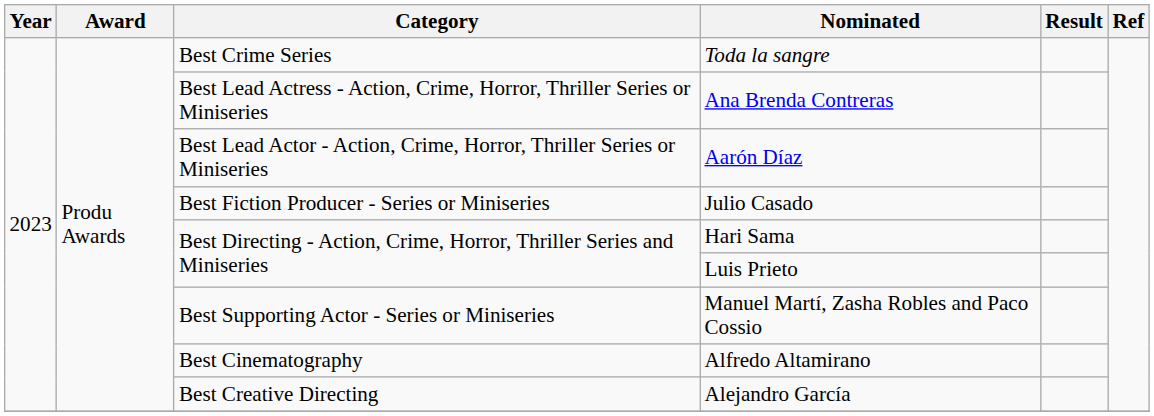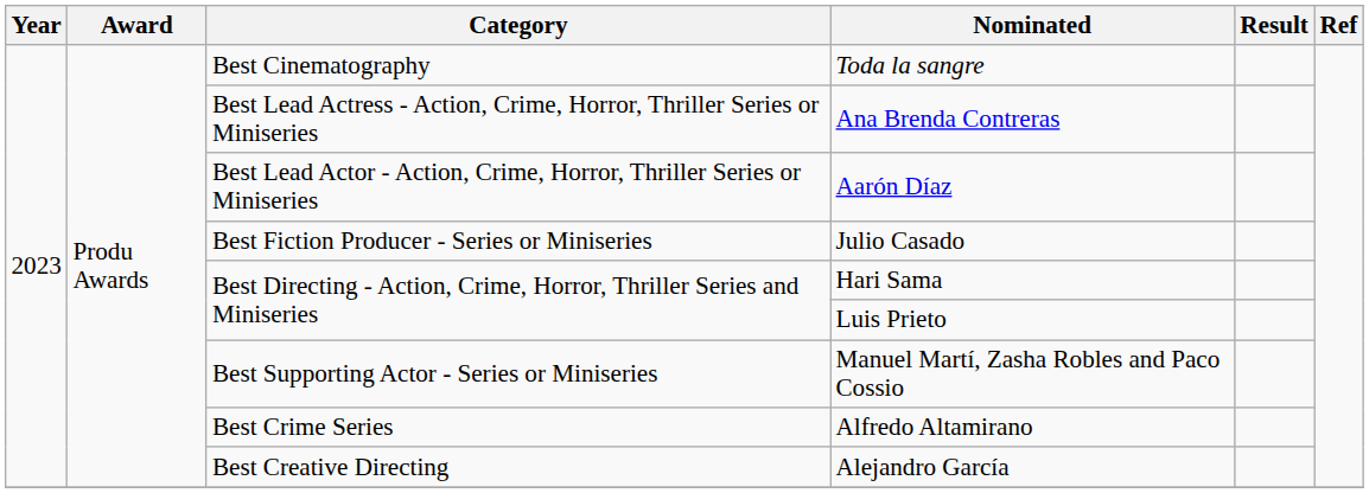 <table class="wikitable plainrowheaders">
 <tr>
 <th scope="col">Year</th>
 <th scope="col">Award</th>
 <th scope="col">Category</th>
 <th scope="col">Nominated</th>
 <th scope="col">Result</th>
 <th scope="col">Ref</th>
 </tr>
 <tr>
 <td rowspan="9">2023</td>
 <td rowspan="9">Produ Awards</td>
-<td>Best Crime Series</td>
+<td>Best Cinematography</td>
 <td><em>Toda la sangre</em></td>
 <td></td>
 <td align="center" rowspan="9"></td>
 </tr>
 <tr>
 <td>Best Lead Actress - Action, Crime, Horror, Thriller Series or Miniseries</td>
 <td><a href='#'>Ana Brenda Contreras</a></td>
 <td></td>
 </tr>
 <tr>
 <td>Best Lead Actor - Action, Crime, Horror, Thriller Series or Miniseries</td>
 <td><a href='#'>Aarón Díaz</a></td>
 <td></td>
 </tr>
 <tr>
 <td>Best Fiction Producer - Series or Miniseries</td>
 <td>Julio Casado</td>
 <td></td>
 </tr>
 <tr>
 <td rowspan="2">Best Directing - Action, Crime, Horror, Thriller Series and Miniseries</td>
 <td>Hari Sama</td>
 <td></td>
 </tr>
 <tr>
 <td>Luis Prieto</td>
 <td></td>
 </tr>
 <tr>
 <td>Best Supporting Actor - Series or Miniseries</td>
 <td>Manuel Martí, Zasha Robles and Paco Cossio</td>
 <td></td>
 </tr>
 <tr>
-<td>Best Cinematography</td>
+<td>Best Crime Series</td>
 <td>Alfredo Altamirano</td>
 <td></td>
 </tr>
 <tr>
 <td>Best Creative Directing</td>
 <td>Alejandro García</td>
 <td></td>
 </tr>
 <tr>
 </tr>
 </table>
